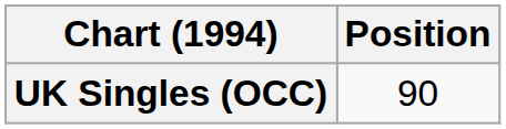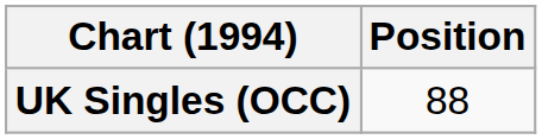 <table class="wikitable plainrowheaders" style="text-align:center">
 <tr>
 <th scope="col">Chart (1994)</th>
 <th scope="col">Position</th>
 </tr>
 <tr>
 <th scope="row">UK Singles (OCC)</th>
-<td>90</td>
+<td>88</td>
 </tr>
 </table>
